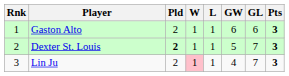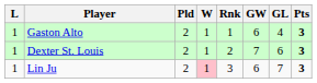 <table class="wikitable" style="text-align:center">
 <tr>
-<th width=20>Rnk</th>
+<th width=20>L</th>
 <th width=200>Player</th>
 <th width=20>Pld</th>
 <th width=20>W</th>
-<th width=20>L</th>
+<th width=20>Rnk</th>
 <th width=20>GW</th>
 <th width=20>GL</th>
 <th width=20>Pts</th>
 </tr>
 <tr bgcolor="ccffcc">
 <td>1</td>
 <td style="text-align:left;"> <a href='#'>Gaston Alto</a></td>
 <td>2</td>
 <td>1</td>
 <td>1</td>
 <td>6</td>
+<td>4</td>
+<td><strong>3</strong></td>
+</tr>
+<tr bgcolor="ccffcc">
+<td>1</td>
+<td style="text-align:left;"> <a href='#'>Dexter St. Louis</a></td>
+<td>2</td>
+<td>1</td>
+<td>2</td>
+<td>7</td>
 <td>6</td>
 <td><strong>3</strong></td>
 </tr>
-<tr bgcolor="ccffcc">
-<td>2</td>
-<td style="text-align:left;"> <a href='#'>Dexter St. Louis</a></td>
-<td><strong>2</strong></td>
+<tr>
 <td>1</td>
-<td>1</td>
-<td>5</td>
-<td>7</td>
-<td><strong>3</strong></td>
-</tr>
-<tr>
-<td>3</td>
 <td style="text-align:left;"> <a href='#'>Lin Ju</a></td>
 <td>2</td>
 <td style="background: pink;">1</td>
-<td>1</td>
-<td>4</td>
+<td>3</td>
+<td>6</td>
 <td>7</td>
 <td><strong>3</strong></td>
 </tr>
 </table>
